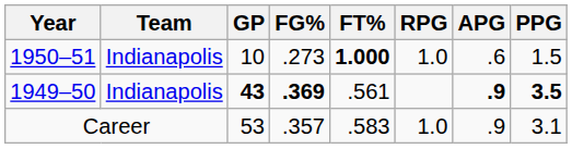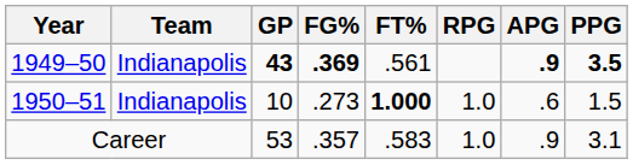 <table class="wikitable sortable" style="font-size:95%; text-align:right;">
 <tr>
 <th>Year</th>
 <th>Team</th>
 <th>GP</th>
 <th>FG%</th>
 <th>FT%</th>
 <th>RPG</th>
 <th>APG</th>
 <th>PPG</th>
 </tr>
 <tr>
+<td style="text-align:left;"><a href='#'>1949–50</a></td>
+<td style="text-align:left;"><a href='#'>Indianapolis</a></td>
+<td><strong>43</strong></td>
+<td><strong>.369</strong></td>
+<td>.561</td>
+<td></td>
+<td><strong>.9</strong></td>
+<td><strong>3.5</strong></td>
+</tr>
+<tr>
 <td style="text-align:left;"><a href='#'>1950–51</a></td>
 <td style="text-align:left;"><a href='#'>Indianapolis</a></td>
 <td>10</td>
 <td>.273</td>
 <td><strong>1.000</strong></td>
 <td>1.0</td>
 <td>.6</td>
 <td>1.5</td>
-</tr>
-<tr>
-<td style="text-align:left;"><a href='#'>1949–50</a></td>
-<td style="text-align:left;"><a href='#'>Indianapolis</a></td>
-<td><strong>43</strong></td>
-<td><strong>.369</strong></td>
-<td>.561</td>
-<td></td>
-<td><strong>.9</strong></td>
-<td><strong>3.5</strong></td>
 </tr>
 <tr>
 <td colspan="2" style="text-align:center;">Career</td>
 <td>53</td>
 <td>.357</td>
 <td>.583</td>
 <td>1.0</td>
 <td>.9</td>
 <td>3.1</td>
 </tr>
 </table>
